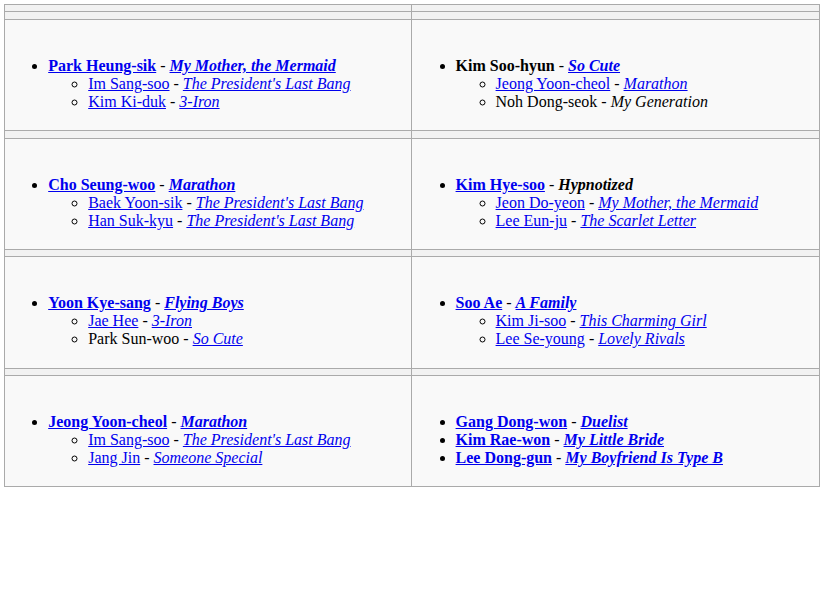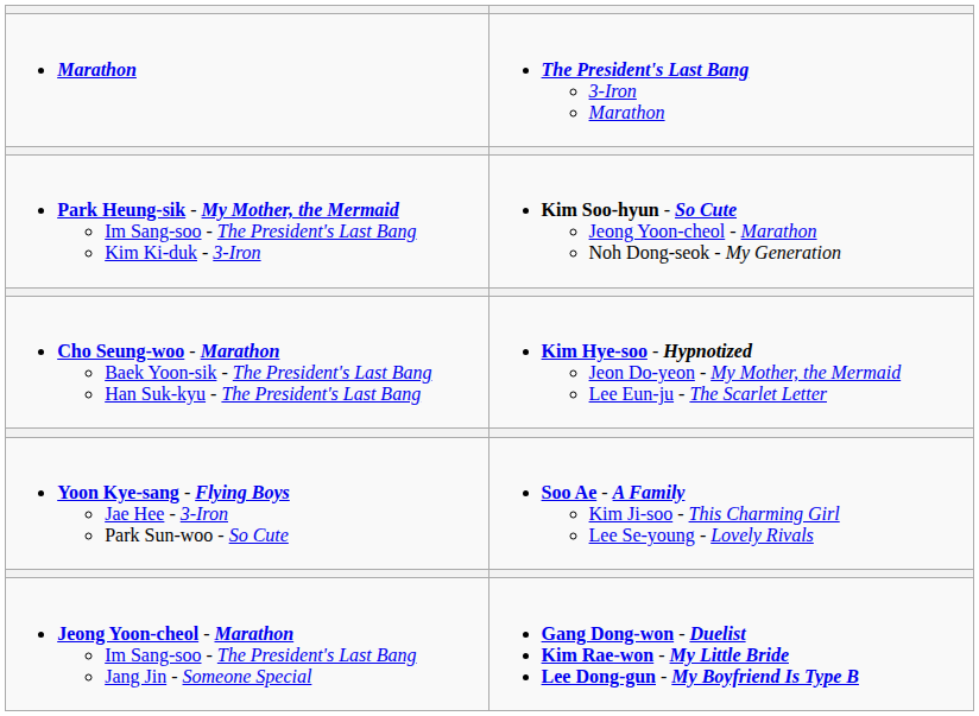 <table class="wikitable">
 <tr>
 <th style="width:400px;"></th>
 <th style="width:400px;"></th>
+</tr>
+<tr>
+<td valign="top"><br><ul><li><strong><em><a href='#'>Marathon</a></em></strong></li></ul></td>
+<td valign="top"><br><ul><li><strong><em><a href='#'>The President's Last Bang</a></em></strong><ul><li><em><a href='#'>3-Iron</a></em></li><li><em><a href='#'>Marathon</a></em></li></ul></li></ul></td>
 </tr>
 <tr>
 <th></th>
 <th></th>
 </tr>
 <tr>
 <td valign="top"><br><ul><li><strong><a href='#'>Park Heung-sik</a></strong> - <strong><em><a href='#'>My Mother, the Mermaid</a></em></strong><ul><li><a href='#'>Im Sang-soo</a> - <em><a href='#'>The President's Last Bang</a></em></li><li><a href='#'>Kim Ki-duk</a> - <em><a href='#'>3-Iron</a></em></li></ul></li></ul></td>
 <td valign="top"><br><ul><li><strong>Kim Soo-hyun</strong> - <strong><em><a href='#'>So Cute</a></em></strong><ul><li><a href='#'>Jeong Yoon-cheol</a> - <em><a href='#'>Marathon</a></em></li><li>Noh Dong-seok - <em>My Generation</em></li></ul></li></ul></td>
 </tr>
 <tr>
 <th></th>
 <th></th>
 </tr>
 <tr>
 <td valign="top"><br><ul><li><strong><a href='#'>Cho Seung-woo</a></strong> - <strong><em><a href='#'>Marathon</a></em></strong><ul><li><a href='#'>Baek Yoon-sik</a> - <em><a href='#'>The President's Last Bang</a></em></li><li><a href='#'>Han Suk-kyu</a> - <em><a href='#'>The President's Last Bang</a></em></li></ul></li></ul></td>
 <td valign="top"><br><ul><li><strong><a href='#'>Kim Hye-soo</a></strong> - <strong><em>Hypnotized</em></strong><ul><li><a href='#'>Jeon Do-yeon</a> - <em><a href='#'>My Mother, the Mermaid</a></em></li><li><a href='#'>Lee Eun-ju</a> - <em><a href='#'>The Scarlet Letter</a></em></li></ul></li></ul></td>
 </tr>
 <tr>
 <th></th>
 <th></th>
 </tr>
 <tr>
 <td valign="top"><br><ul><li><strong><a href='#'>Yoon Kye-sang</a></strong> - <strong><em><a href='#'>Flying Boys</a></em></strong><ul><li><a href='#'>Jae Hee</a> - <em><a href='#'>3-Iron</a></em></li><li>Park Sun-woo - <em><a href='#'>So Cute</a></em></li></ul></li></ul></td>
 <td valign="top"><br><ul><li><strong><a href='#'>Soo Ae</a></strong> - <strong><em><a href='#'>A Family</a></em></strong><ul><li><a href='#'>Kim Ji-soo</a> - <em><a href='#'>This Charming Girl</a></em></li><li><a href='#'>Lee Se-young</a> - <em><a href='#'>Lovely Rivals</a></em></li></ul></li></ul></td>
 </tr>
 <tr>
 <th></th>
 <th></th>
 </tr>
 <tr>
 <td valign="top"><br><ul><li><strong><a href='#'>Jeong Yoon-cheol</a></strong> - <strong><em><a href='#'>Marathon</a></em></strong><ul><li><a href='#'>Im Sang-soo</a> - <em><a href='#'>The President's Last Bang</a></em></li><li><a href='#'>Jang Jin</a> - <em><a href='#'>Someone Special</a></em></li></ul></li></ul></td>
 <td valign="top"><br><ul><li><strong><a href='#'>Gang Dong-won</a></strong> - <strong><em><a href='#'>Duelist</a></em></strong></li><li><strong><a href='#'>Kim Rae-won</a></strong> - <strong><em><a href='#'>My Little Bride</a></em></strong></li><li><strong><a href='#'>Lee Dong-gun</a></strong> - <strong><em><a href='#'>My Boyfriend Is Type B</a></em></strong></li></ul></td>
 </tr>
 </table>
